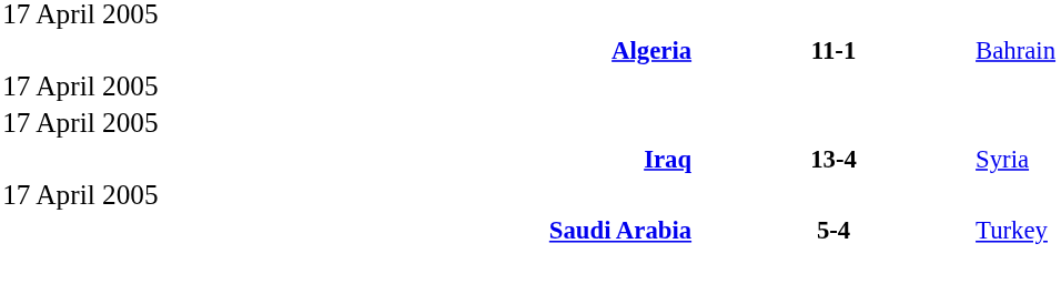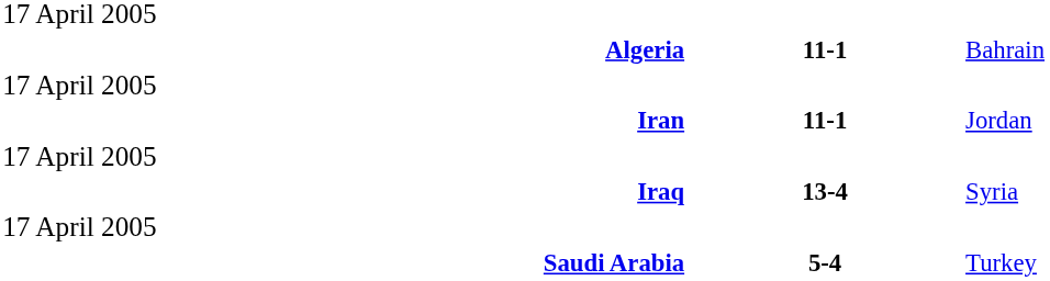 <table width=100% cellspacing=1>
 <tr>
 <th width=25%></th>
 <th width=10%></th>
 <th></th>
 </tr>
 <tr>
 <td>17 April 2005</td>
 </tr>
 <tr style=font-size:90%>
 <td align=right><strong><a href='#'>Algeria</a> </strong></td>
 <td align=center><strong>11-1</strong></td>
 <td> <a href='#'>Bahrain</a></td>
 </tr>
 <tr>
 <td>17 April 2005</td>
+</tr>
+<tr style=font-size:90%>
+<td align=right><strong><a href='#'>Iran</a> </strong></td>
+<td align=center><strong>11-1</strong></td>
+<td> <a href='#'>Jordan</a></td>
 </tr>
 <tr>
 <td>17 April 2005</td>
 </tr>
 <tr style=font-size:90%>
 <td align=right><strong><a href='#'>Iraq</a> </strong></td>
 <td align=center><strong>13-4</strong></td>
 <td> <a href='#'>Syria</a></td>
 </tr>
 <tr>
 <td>17 April 2005</td>
 </tr>
 <tr style=font-size:90%>
 <td align=right><strong><a href='#'>Saudi Arabia</a> </strong></td>
 <td align=center><strong>5-4</strong></td>
 <td> <a href='#'>Turkey</a></td>
 </tr>
 </table>
